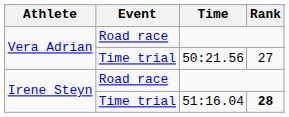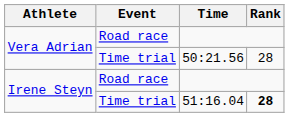 <table class=wikitable style="font-size:90%">
 <tr>
 <th>Athlete</th>
 <th>Event</th>
 <th>Time</th>
 <th>Rank</th>
 </tr>
 <tr>
 <td rowspan="2"><a href='#'>Vera Adrian</a></td>
 <td><a href='#'>Road race</a></td>
 <td align=center colspan="2"></td>
 </tr>
 <tr>
 <td><a href='#'>Time trial</a></td>
 <td align=right>50:21.56</td>
-<td align=center>27</td>
+<td align=center>28</td>
 </tr>
 <tr>
 <td rowspan="2"><a href='#'>Irene Steyn</a></td>
 <td><a href='#'>Road race</a></td>
 <td align=center colspan="2"></td>
 </tr>
 <tr>
 <td><a href='#'>Time trial</a></td>
 <td align=right>51:16.04</td>
 <td align=center><strong>28</strong></td>
 </tr>
 </table>
